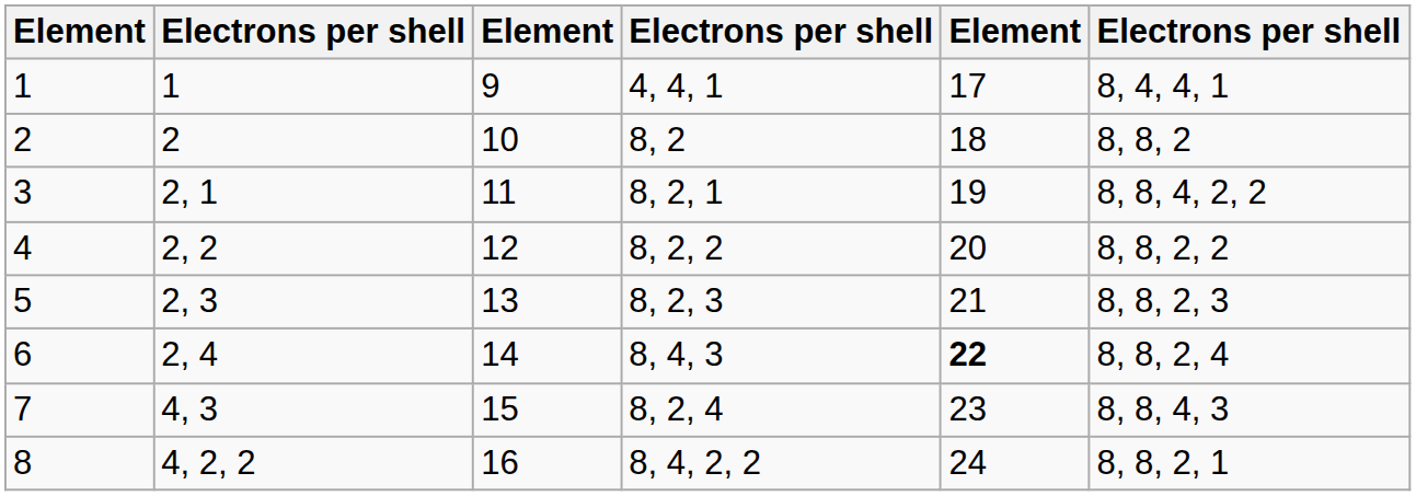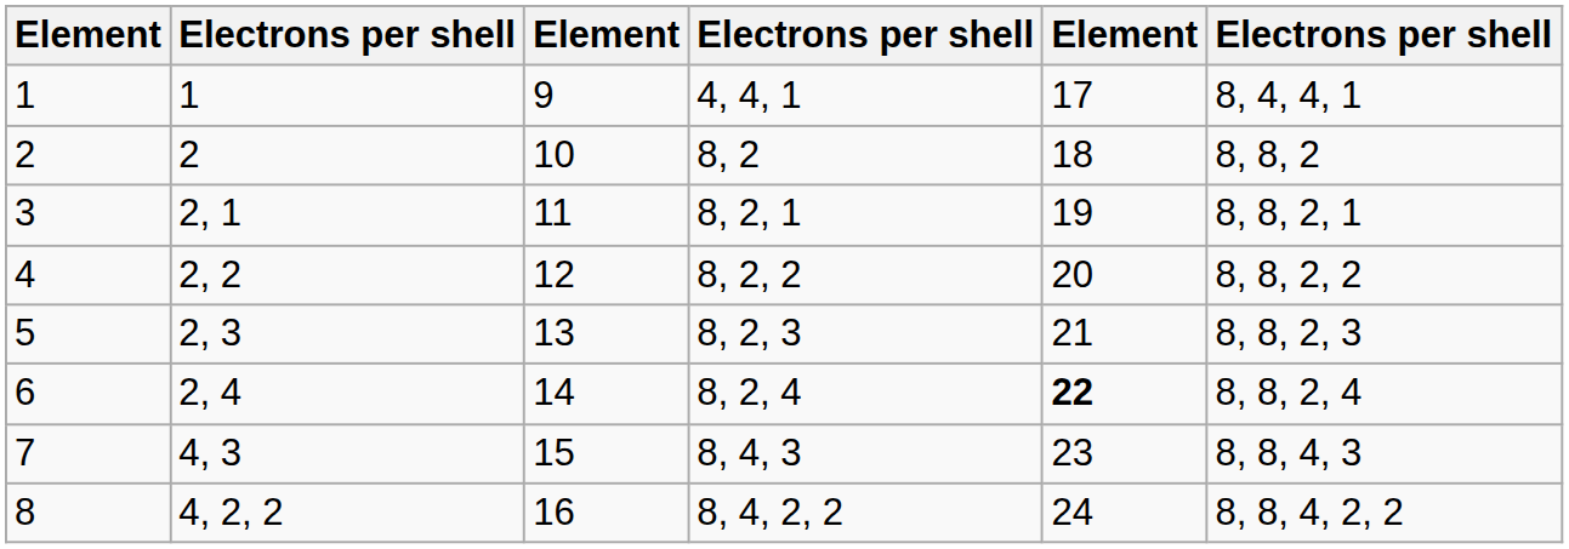 <table class="wikitable">
 <tr>
 <th>Element</th>
 <th>Electrons per shell</th>
 <th>Element</th>
 <th>Electrons per shell</th>
 <th>Element</th>
 <th>Electrons per shell</th>
 </tr>
 <tr>
 <td>1</td>
 <td>1</td>
 <td>9</td>
 <td>4, 4, 1</td>
 <td>17</td>
 <td>8, 4, 4, 1</td>
 </tr>
 <tr>
 <td>2</td>
 <td>2</td>
 <td>10</td>
 <td>8, 2</td>
 <td>18</td>
 <td>8, 8, 2</td>
 </tr>
 <tr>
 <td>3</td>
 <td>2, 1</td>
 <td>11</td>
 <td>8, 2, 1</td>
 <td>19</td>
-<td>8, 8, 4, 2, 2</td>
+<td>8, 8, 2, 1</td>
 </tr>
 <tr>
 <td>4</td>
 <td>2, 2</td>
 <td>12</td>
 <td>8, 2, 2</td>
 <td>20</td>
 <td>8, 8, 2, 2</td>
 </tr>
 <tr>
 <td>5</td>
 <td>2, 3</td>
 <td>13</td>
 <td>8, 2, 3</td>
 <td>21</td>
 <td>8, 8, 2, 3</td>
 </tr>
 <tr>
 <td>6</td>
 <td>2, 4</td>
 <td>14</td>
-<td>8, 4, 3</td>
+<td>8, 2, 4</td>
 <td><strong>22</strong></td>
 <td>8, 8, 2, 4</td>
 </tr>
 <tr>
 <td>7</td>
 <td>4, 3</td>
 <td>15</td>
-<td>8, 2, 4</td>
+<td>8, 4, 3</td>
 <td>23</td>
 <td>8, 8, 4, 3</td>
 </tr>
 <tr>
 <td>8</td>
 <td>4, 2, 2</td>
 <td>16</td>
 <td>8, 4, 2, 2</td>
 <td>24</td>
-<td>8, 8, 2, 1</td>
+<td>8, 8, 4, 2, 2</td>
 </tr>
 </table>
